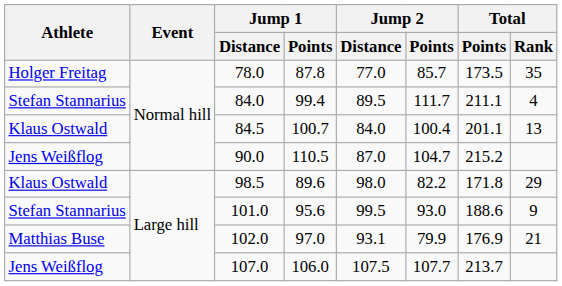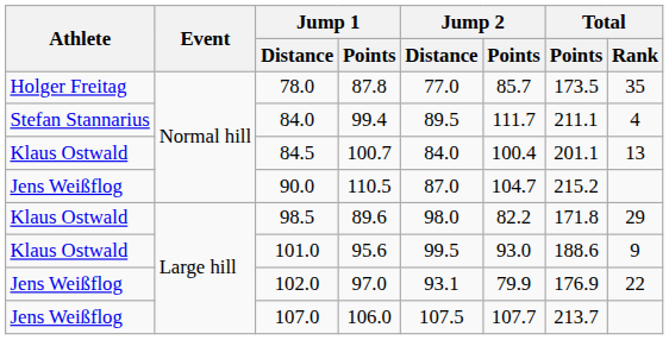 <table class="wikitable" style="font-size:90%">
 <tr>
 <th rowspan="2">Athlete</th>
 <th rowspan="2">Event</th>
 <th colspan="2">Jump 1</th>
 <th colspan="2">Jump 2</th>
 <th colspan="2">Total</th>
 </tr>
 <tr>
 <th>Distance</th>
 <th>Points</th>
 <th>Distance</th>
 <th>Points</th>
 <th>Points</th>
 <th>Rank</th>
 </tr>
 <tr>
 <td><a href='#'>Holger Freitag</a></td>
 <td rowspan="4">Normal hill</td>
 <td align="center">78.0</td>
 <td align="center">87.8</td>
 <td align="center">77.0</td>
 <td align="center">85.7</td>
 <td align="center">173.5</td>
 <td align="center">35</td>
 </tr>
 <tr>
 <td><a href='#'>Stefan Stannarius</a></td>
 <td align="center">84.0</td>
 <td align="center">99.4</td>
 <td align="center">89.5</td>
 <td align="center">111.7</td>
 <td align="center">211.1</td>
 <td align="center">4</td>
 </tr>
 <tr>
 <td><a href='#'>Klaus Ostwald</a></td>
 <td align="center">84.5</td>
 <td align="center">100.7</td>
 <td align="center">84.0</td>
 <td align="center">100.4</td>
 <td align="center">201.1</td>
 <td align="center">13</td>
 </tr>
 <tr>
 <td><a href='#'>Jens Weißflog</a></td>
 <td align="center">90.0</td>
 <td align="center">110.5</td>
 <td align="center">87.0</td>
 <td align="center">104.7</td>
 <td align="center">215.2</td>
 <td align="center"></td>
 </tr>
 <tr>
 <td><a href='#'>Klaus Ostwald</a></td>
 <td rowspan="4">Large hill</td>
 <td align="center">98.5</td>
 <td align="center">89.6</td>
 <td align="center">98.0</td>
 <td align="center">82.2</td>
 <td align="center">171.8</td>
 <td align="center">29</td>
 </tr>
 <tr>
-<td><a href='#'>Stefan Stannarius</a></td>
+<td><a href='#'>Klaus Ostwald</a></td>
 <td align="center">101.0</td>
 <td align="center">95.6</td>
 <td align="center">99.5</td>
 <td align="center">93.0</td>
 <td align="center">188.6</td>
 <td align="center">9</td>
 </tr>
 <tr>
-<td><a href='#'>Matthias Buse</a></td>
+<td><a href='#'>Jens Weißflog</a></td>
 <td align="center">102.0</td>
 <td align="center">97.0</td>
 <td align="center">93.1</td>
 <td align="center">79.9</td>
 <td align="center">176.9</td>
-<td align="center">21</td>
+<td align="center">22</td>
 </tr>
 <tr>
 <td><a href='#'>Jens Weißflog</a></td>
 <td align="center">107.0</td>
 <td align="center">106.0</td>
 <td align="center">107.5</td>
 <td align="center">107.7</td>
 <td align="center">213.7</td>
 <td align="center"></td>
 </tr>
 </table>
